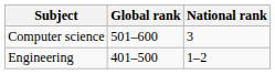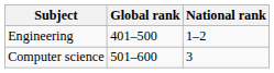 <table class="wikitable">
 <tr>
 <th>Subject</th>
 <th>Global rank</th>
 <th>National rank</th>
 </tr>
 <tr>
+<td>Engineering</td>
+<td>401–500</td>
+<td>1–2</td>
+</tr>
+<tr>
 <td>Computer science</td>
 <td>501–600</td>
 <td>3</td>
 </tr>
-<tr>
-<td>Engineering</td>
-<td>401–500</td>
-<td>1–2</td>
-</tr>
 </table>
